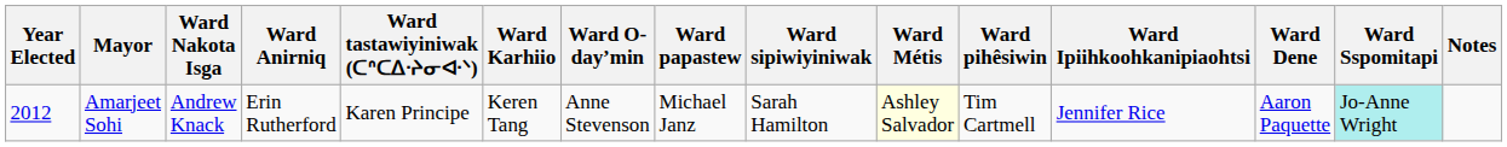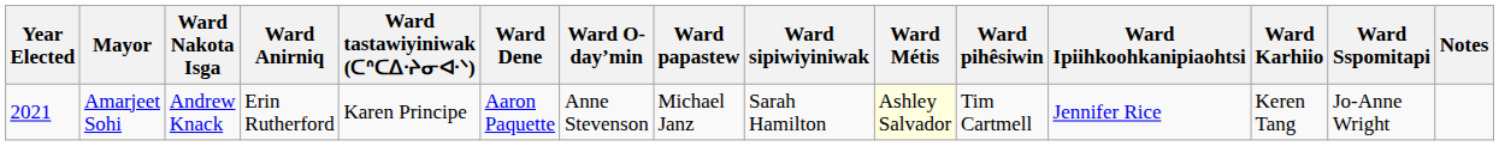 <table class="wikitable">
 <tr>
 <th>Year Elected</th>
 <th>Mayor</th>
 <th>Ward Nakota Isga</th>
 <th>Ward Anirniq</th>
 <th>Ward tastawiyiniwak (ᑕᐢᑕᐃᐧᔨᓂᐊᐧᐠ)</th>
-<th>Ward Karhiio</th>
+<th>Ward Dene</th>
 <th>Ward O-day’min</th>
 <th>Ward papastew</th>
 <th>Ward sipiwiyiniwak</th>
 <th>Ward Métis</th>
 <th>Ward pihêsiwin</th>
 <th>Ward Ipiihkoohkanipiaohtsi</th>
-<th>Ward Dene</th>
+<th>Ward Karhiio</th>
 <th>Ward Sspomitapi</th>
 <th>Notes</th>
 </tr>
 <tr>
-<td><a href='#'>2012</a></td>
+<td><a href='#'>2021</a></td>
 <td><a href='#'>Amarjeet Sohi</a></td>
 <td><a href='#'>Andrew Knack</a></td>
 <td>Erin Rutherford</td>
 <td>Karen Principe</td>
-<td>Keren Tang</td>
+<td><a href='#'>Aaron Paquette</a></td>
 <td>Anne Stevenson</td>
 <td>Michael Janz</td>
 <td>Sarah Hamilton</td>
 <td style="background: lightyellow;">Ashley Salvador</td>
 <td>Tim Cartmell</td>
 <td><a href='#'>Jennifer Rice</a></td>
-<td><a href='#'>Aaron Paquette</a></td>
-<td style="background: paleturquoise;">Jo-Anne Wright</td>
+<td>Keren Tang</td>
+<td>Jo-Anne Wright</td>
 <td></td>
 </tr>
 </table>
